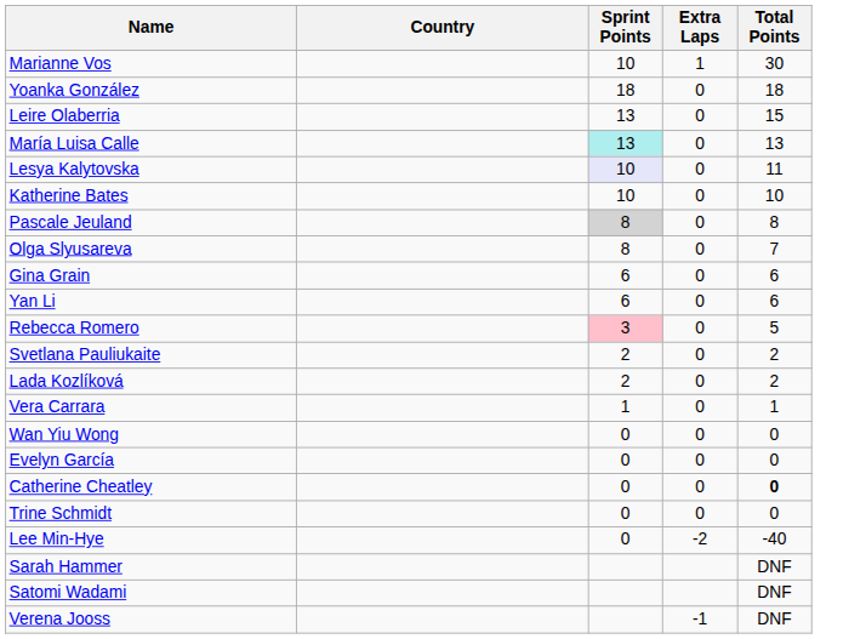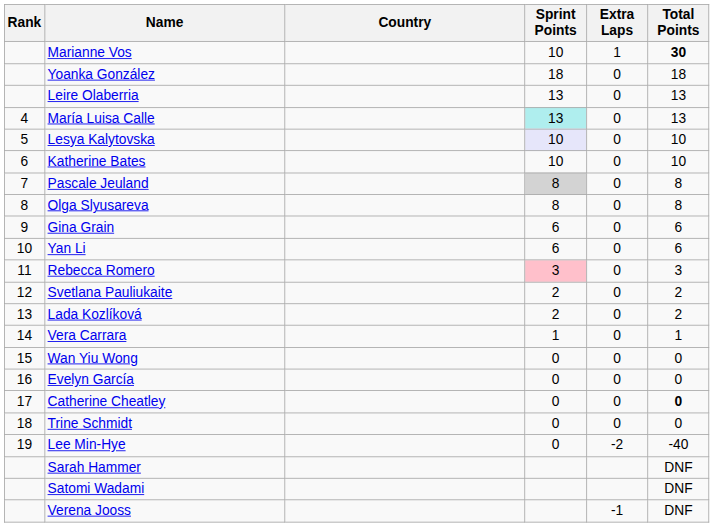 <table class="wikitable sortable" style="text-align:center;">
 <tr>
+<th>Rank</th>
 <th style="width:17em">Name</th>
 <th style="width:17em">Country</th>
 <th style="width:4em">Sprint<br>Points</th>
 <th style="width:4em">Extra<br>Laps</th>
 <th style="width:4em">Total<br>Points</th>
 </tr>
 <tr>
+<td></td>
 <td align=left><a href='#'>Marianne Vos</a></td>
 <td align=left></td>
 <td>10</td>
 <td>1</td>
-<td>30</td>
+<td><strong>30</strong></td>
 </tr>
 <tr>
+<td></td>
 <td align=left><a href='#'>Yoanka González</a></td>
 <td align=left></td>
 <td>18</td>
 <td>0</td>
 <td>18</td>
 </tr>
 <tr>
+<td></td>
 <td align=left><a href='#'>Leire Olaberria</a></td>
 <td align=left></td>
 <td>13</td>
 <td>0</td>
-<td>15</td>
+<td>13</td>
 </tr>
 <tr>
+<td>4</td>
 <td align=left><a href='#'>María Luisa Calle</a></td>
 <td align=left></td>
 <td style="background: paleturquoise;">13</td>
 <td>0</td>
 <td>13</td>
 </tr>
 <tr>
+<td>5</td>
 <td align=left><a href='#'>Lesya Kalytovska</a></td>
 <td align=left></td>
 <td style="background: lavender;">10</td>
 <td>0</td>
-<td>11</td>
+<td>10</td>
 </tr>
 <tr>
+<td>6</td>
 <td align=left><a href='#'>Katherine Bates</a></td>
 <td align=left></td>
 <td>10</td>
 <td>0</td>
 <td>10</td>
 </tr>
 <tr>
+<td>7</td>
 <td align=left><a href='#'>Pascale Jeuland</a></td>
 <td align=left></td>
 <td style="background: lightgrey;">8</td>
 <td>0</td>
 <td>8</td>
 </tr>
 <tr>
+<td>8</td>
 <td align=left><a href='#'>Olga Slyusareva</a></td>
 <td align=left></td>
 <td>8</td>
 <td>0</td>
-<td>7</td>
+<td>8</td>
 </tr>
 <tr>
+<td>9</td>
 <td align=left><a href='#'>Gina Grain</a></td>
 <td align=left></td>
 <td>6</td>
 <td>0</td>
 <td>6</td>
 </tr>
 <tr>
+<td>10</td>
 <td align=left><a href='#'>Yan Li</a></td>
 <td align=left></td>
 <td>6</td>
 <td>0</td>
 <td>6</td>
 </tr>
 <tr>
+<td>11</td>
 <td align=left><a href='#'>Rebecca Romero</a></td>
 <td align=left></td>
 <td style="background: pink;">3</td>
 <td>0</td>
-<td>5</td>
+<td>3</td>
 </tr>
 <tr>
+<td>12</td>
 <td align=left><a href='#'>Svetlana Pauliukaite</a></td>
 <td align=left></td>
 <td>2</td>
 <td>0</td>
 <td>2</td>
 </tr>
 <tr>
+<td>13</td>
 <td align=left><a href='#'>Lada Kozlíková</a></td>
 <td align=left></td>
 <td>2</td>
 <td>0</td>
 <td>2</td>
 </tr>
 <tr>
+<td>14</td>
 <td align=left><a href='#'>Vera Carrara</a></td>
 <td align=left></td>
 <td>1</td>
 <td>0</td>
 <td>1</td>
 </tr>
 <tr>
+<td>15</td>
 <td align=left><a href='#'>Wan Yiu Wong</a></td>
 <td align=left></td>
 <td>0</td>
 <td>0</td>
 <td>0</td>
 </tr>
 <tr>
+<td>16</td>
 <td align=left><a href='#'>Evelyn García</a></td>
 <td align=left></td>
 <td>0</td>
 <td>0</td>
 <td>0</td>
 </tr>
 <tr>
+<td>17</td>
 <td align=left><a href='#'>Catherine Cheatley</a></td>
 <td align=left></td>
 <td>0</td>
 <td>0</td>
 <td><strong>0</strong></td>
 </tr>
 <tr>
+<td>18</td>
 <td align=left><a href='#'>Trine Schmidt</a></td>
 <td align=left></td>
 <td>0</td>
 <td>0</td>
 <td>0</td>
 </tr>
 <tr>
+<td>19</td>
 <td align=left><a href='#'>Lee Min-Hye</a></td>
 <td align=left></td>
 <td>0</td>
 <td>-2</td>
 <td>-40</td>
 </tr>
 <tr>
+<td></td>
 <td align=left><a href='#'>Sarah Hammer</a></td>
 <td align=left></td>
 <td></td>
 <td></td>
 <td>DNF</td>
 </tr>
 <tr>
+<td></td>
 <td align=left><a href='#'>Satomi Wadami</a></td>
 <td align=left></td>
 <td></td>
 <td></td>
 <td>DNF</td>
 </tr>
 <tr>
+<td></td>
 <td align=left><a href='#'>Verena Jooss</a></td>
 <td align=left></td>
 <td></td>
 <td>-1</td>
 <td>DNF</td>
 </tr>
 </table>
